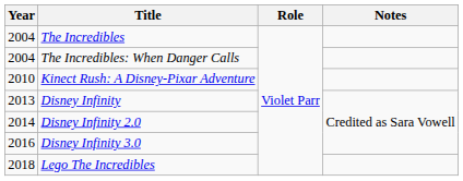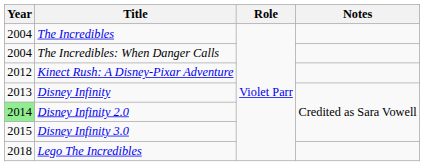 <table class="wikitable sortable">
 <tr>
 <th>Year</th>
 <th>Title</th>
 <th>Role</th>
 <th>Notes</th>
 </tr>
 <tr>
 <td>2004</td>
 <td><em><a href='#'>The Incredibles</a></em></td>
 <td rowspan=7><a href='#'>Violet Parr</a></td>
 <td></td>
 </tr>
 <tr>
 <td>2004</td>
 <td><em>The Incredibles: When Danger Calls</em></td>
 <td></td>
 </tr>
 <tr>
-<td>2010</td>
+<td>2012</td>
 <td><em><a href='#'>Kinect Rush: A Disney-Pixar Adventure</a></em></td>
 <td></td>
 </tr>
 <tr>
 <td>2013</td>
 <td><em><a href='#'>Disney Infinity</a></em></td>
 <td rowspan=3>Credited as Sara Vowell</td>
 </tr>
 <tr>
-<td>2014</td>
+<td style="background: lightgreen;">2014</td>
 <td><em><a href='#'>Disney Infinity 2.0</a></em></td>
 </tr>
 <tr>
-<td>2016</td>
+<td>2015</td>
 <td><em><a href='#'>Disney Infinity 3.0</a></em></td>
 </tr>
 <tr>
 <td>2018</td>
 <td><em><a href='#'>Lego The Incredibles</a></em></td>
 <td></td>
 </tr>
 </table>
